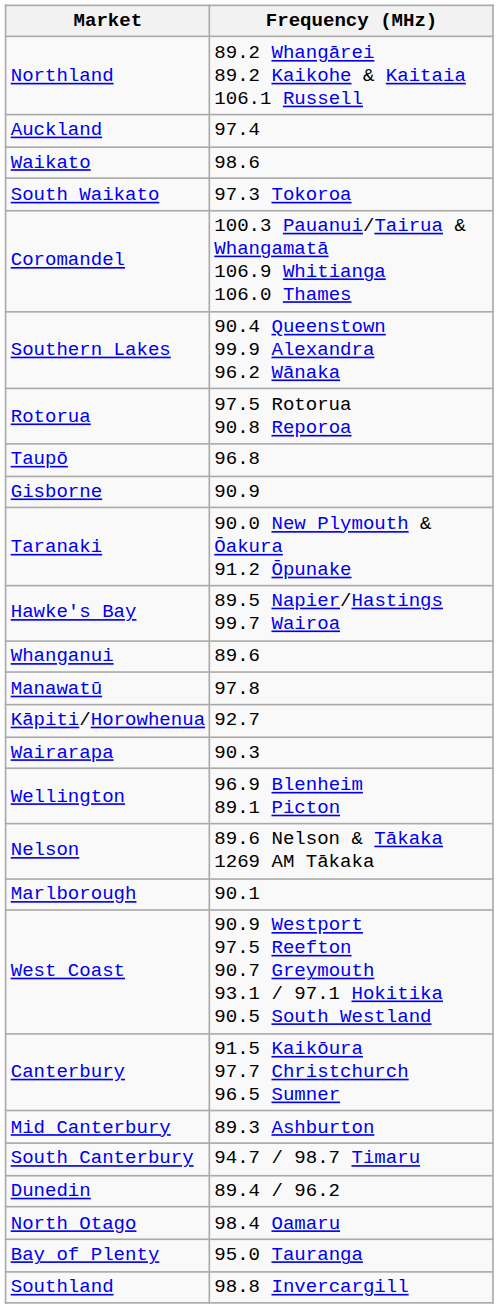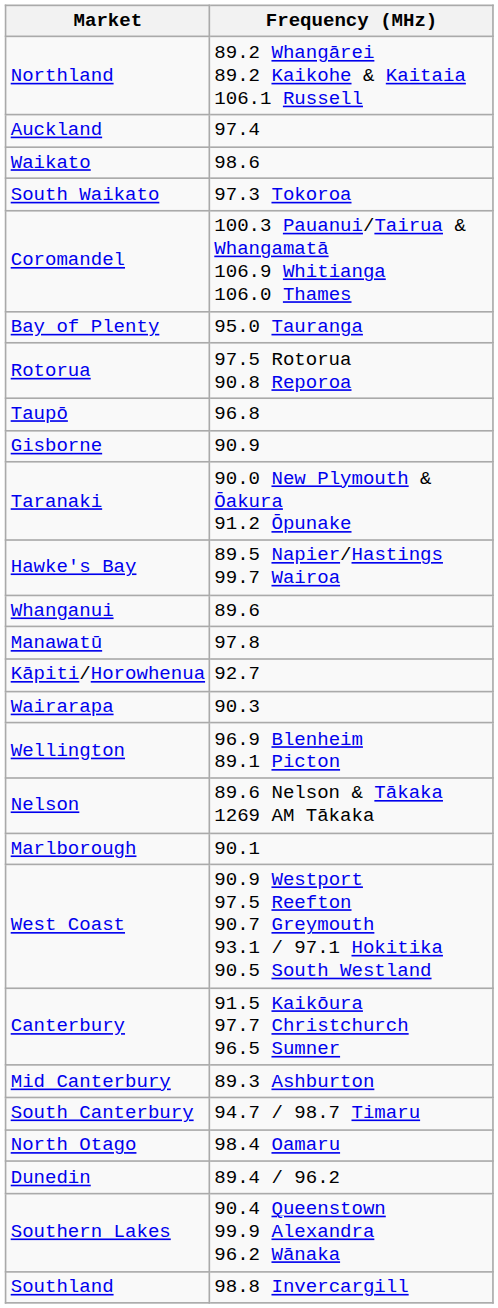 <table class="wikitable mw-collapsible" style="font-size:90%; float:right; width:300px;">
 <tr>
 <th>Market</th>
 <th>Frequency (MHz)</th>
 </tr>
 <tr>
 <td><a href='#'>Northland</a></td>
 <td>89.2 <a href='#'>Whangārei</a> <br> 89.2 <a href='#'>Kaikohe</a> & <a href='#'>Kaitaia</a> <br> 106.1 <a href='#'>Russell</a></td>
 </tr>
 <tr>
 <td><a href='#'>Auckland</a></td>
 <td>97.4</td>
 </tr>
 <tr>
 <td><a href='#'>Waikato</a></td>
 <td>98.6</td>
 </tr>
 <tr>
 <td><a href='#'>South Waikato</a></td>
 <td>97.3 <a href='#'>Tokoroa</a></td>
 </tr>
 <tr>
 <td><a href='#'>Coromandel</a></td>
 <td>100.3 <a href='#'>Pauanui</a>/<a href='#'>Tairua</a> & <a href='#'>Whangamatā</a> <br> 106.9 <a href='#'>Whitianga</a> <br> 106.0 <a href='#'>Thames</a></td>
 </tr>
 <tr>
-<td><a href='#'>Southern Lakes</a></td>
-<td>90.4 <a href='#'>Queenstown</a> <br> 99.9 <a href='#'>Alexandra</a> <br> 96.2 <a href='#'>Wānaka</a></td>
+<td><a href='#'>Bay of Plenty</a></td>
+<td>95.0 <a href='#'>Tauranga</a></td>
 </tr>
 <tr>
 <td><a href='#'>Rotorua</a></td>
 <td>97.5 Rotorua <br> 90.8 <a href='#'>Reporoa</a></td>
 </tr>
 <tr>
 <td><a href='#'>Taupō</a></td>
 <td>96.8</td>
 </tr>
 <tr>
 <td><a href='#'>Gisborne</a></td>
 <td>90.9</td>
 </tr>
 <tr>
 <td><a href='#'>Taranaki</a></td>
 <td>90.0 <a href='#'>New Plymouth</a> & <a href='#'>Ōakura</a> <br> 91.2 <a href='#'>Ōpunake</a></td>
 </tr>
 <tr>
 <td><a href='#'>Hawke's Bay</a></td>
 <td>89.5 <a href='#'>Napier</a>/<a href='#'>Hastings</a> <br> 99.7 <a href='#'>Wairoa</a></td>
 </tr>
 <tr>
 <td><a href='#'>Whanganui</a></td>
 <td>89.6</td>
 </tr>
 <tr>
 <td><a href='#'>Manawatū</a></td>
 <td>97.8</td>
 </tr>
 <tr>
 <td><a href='#'>Kāpiti</a>/<a href='#'>Horowhenua</a></td>
 <td>92.7</td>
 </tr>
 <tr>
 <td><a href='#'>Wairarapa</a></td>
 <td>90.3</td>
 </tr>
 <tr>
 <td><a href='#'>Wellington</a></td>
 <td>96.9 <a href='#'>Blenheim</a> <br> 89.1 <a href='#'>Picton</a></td>
 </tr>
 <tr>
 <td><a href='#'>Nelson</a></td>
 <td>89.6 Nelson & <a href='#'>Tākaka</a> <br> 1269 AM Tākaka</td>
 </tr>
 <tr>
 <td><a href='#'>Marlborough</a></td>
 <td>90.1</td>
 </tr>
 <tr>
 <td><a href='#'>West Coast</a></td>
 <td>90.9 <a href='#'>Westport</a> <br> 97.5 <a href='#'>Reefton</a> <br> 90.7 <a href='#'>Greymouth</a> <br> 93.1 / 97.1 <a href='#'>Hokitika</a> <br> 90.5 <a href='#'>South Westland</a></td>
 </tr>
 <tr>
 <td><a href='#'>Canterbury</a></td>
 <td>91.5 <a href='#'>Kaikōura</a> <br> 97.7 <a href='#'>Christchurch</a> <br> 96.5 <a href='#'>Sumner</a></td>
 </tr>
 <tr>
 <td><a href='#'>Mid Canterbury</a></td>
 <td>89.3 <a href='#'>Ashburton</a></td>
 </tr>
 <tr>
 <td><a href='#'>South Canterbury</a></td>
 <td>94.7 / 98.7 <a href='#'>Timaru</a></td>
 </tr>
 <tr>
+<td><a href='#'>North Otago</a></td>
+<td>98.4 <a href='#'>Oamaru</a></td>
+</tr>
+<tr>
 <td><a href='#'>Dunedin</a></td>
 <td>89.4 / 96.2</td>
 </tr>
 <tr>
-<td><a href='#'>North Otago</a></td>
-<td>98.4 <a href='#'>Oamaru</a></td>
-</tr>
-<tr>
-<td><a href='#'>Bay of Plenty</a></td>
-<td>95.0 <a href='#'>Tauranga</a></td>
+<td><a href='#'>Southern Lakes</a></td>
+<td>90.4 <a href='#'>Queenstown</a> <br> 99.9 <a href='#'>Alexandra</a> <br> 96.2 <a href='#'>Wānaka</a></td>
 </tr>
 <tr>
 <td><a href='#'>Southland</a></td>
 <td>98.8 <a href='#'>Invercargill</a></td>
 </tr>
 </table>
